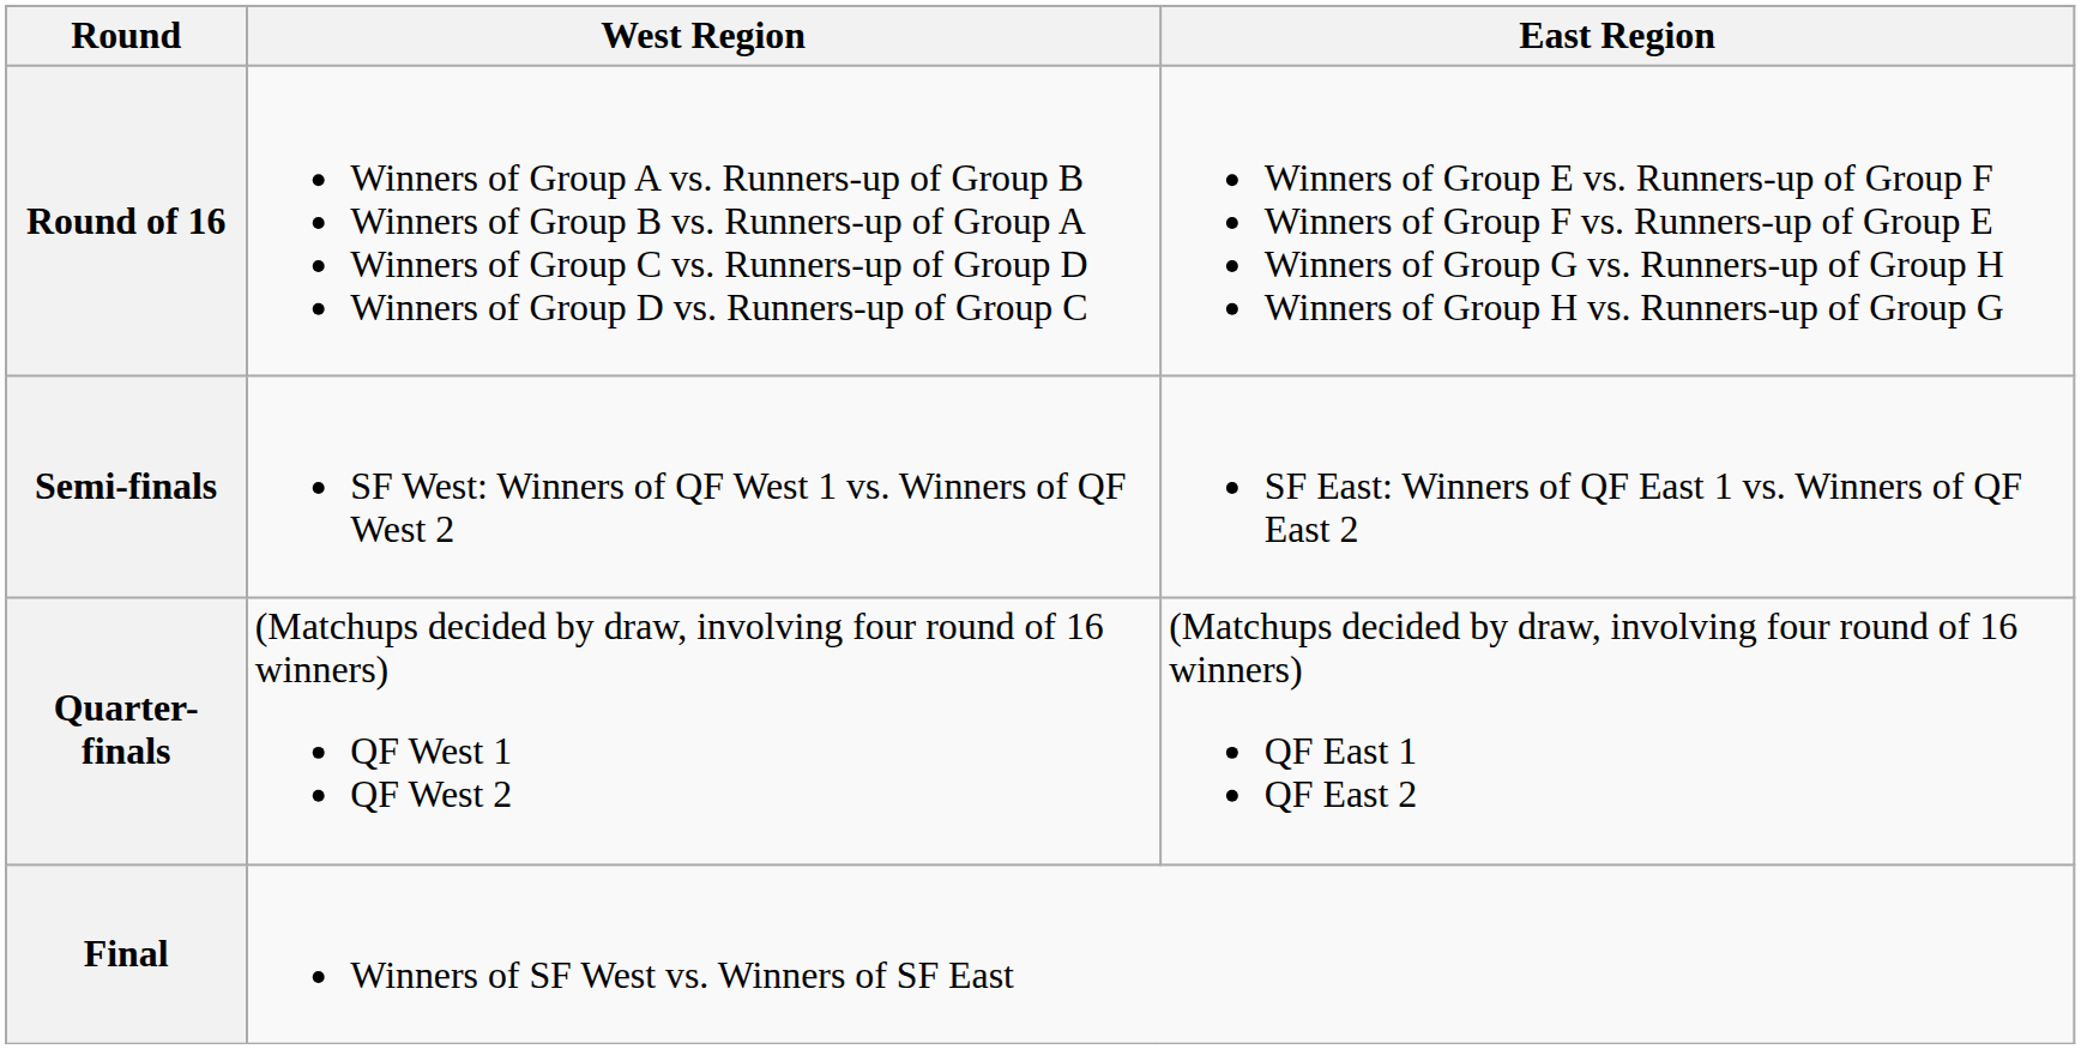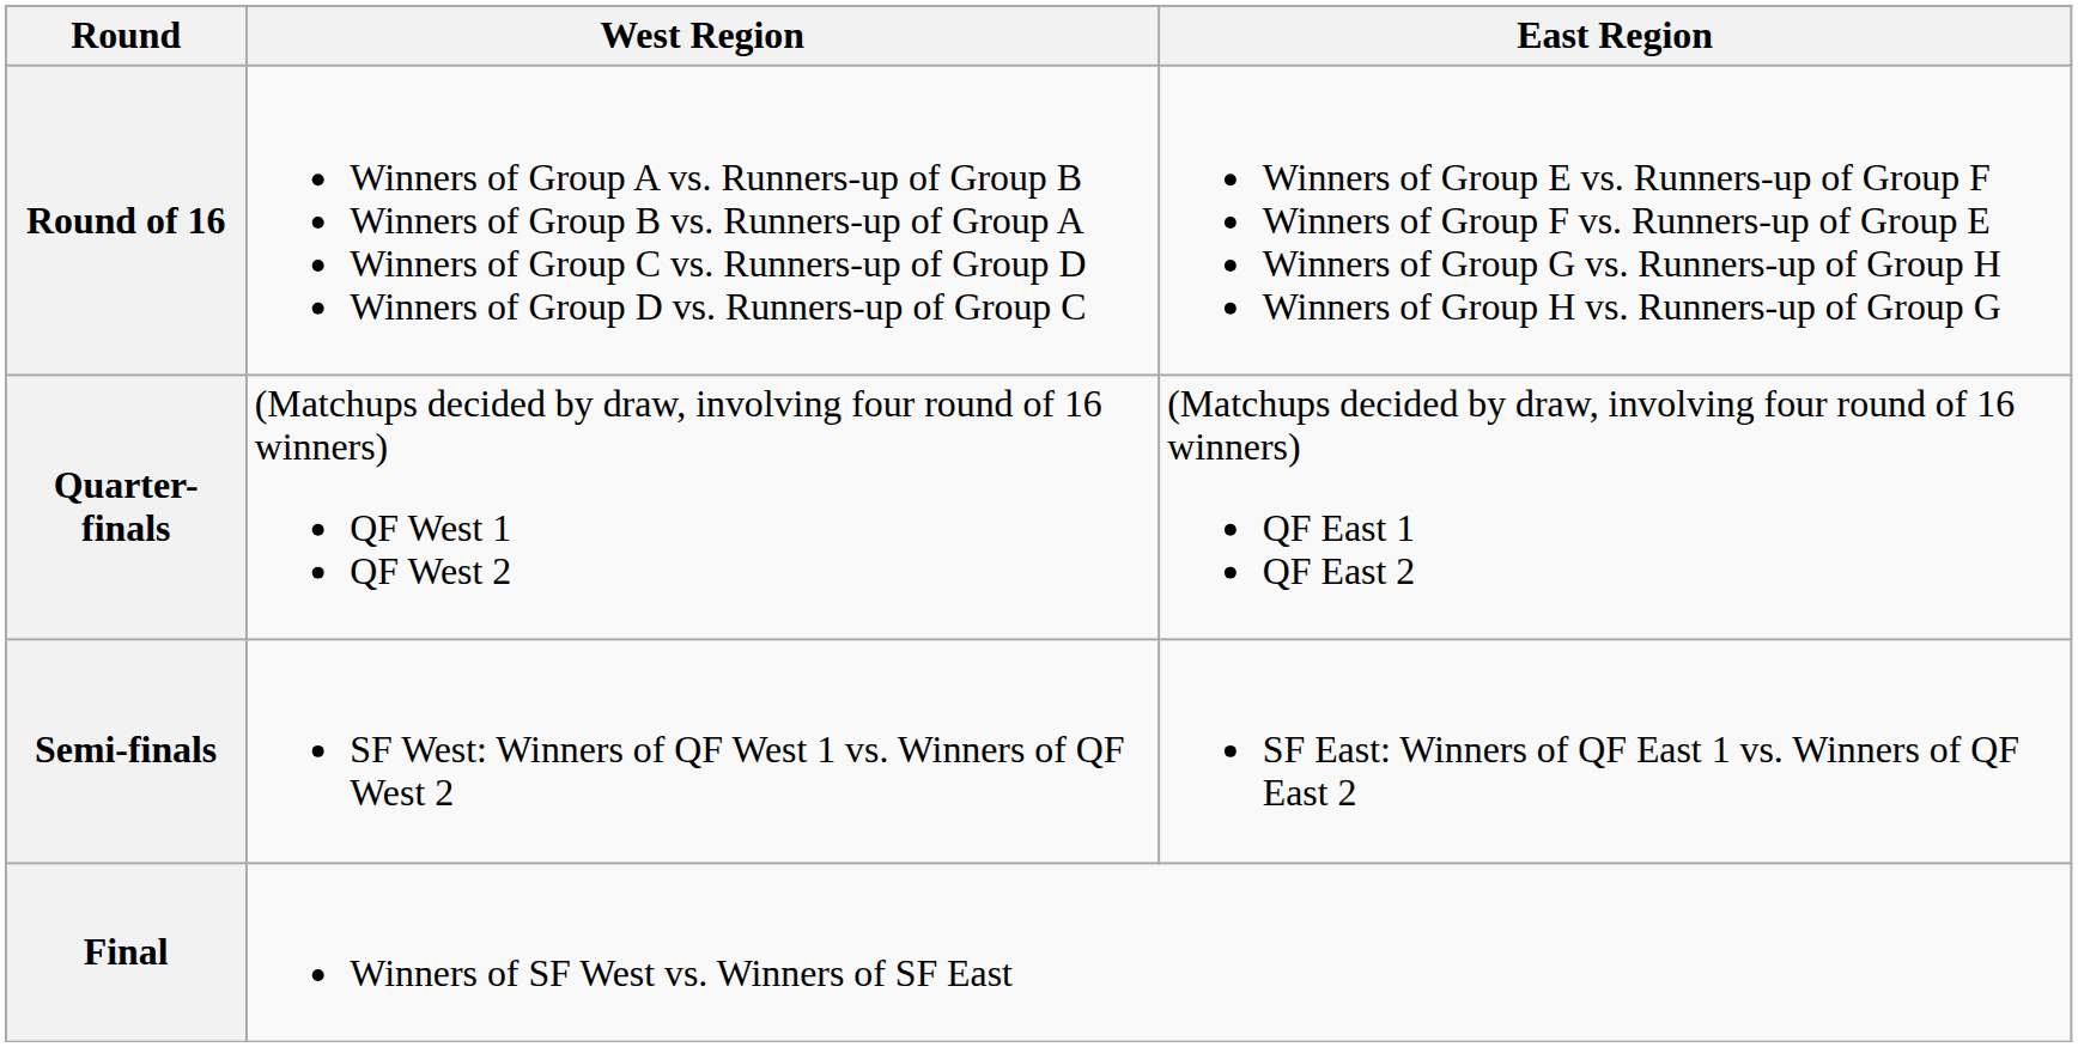 <table class=wikitable>
 <tr>
 <th>Round</th>
 <th>West Region</th>
 <th>East Region</th>
 </tr>
 <tr>
 <th>Round of 16</th>
 <td><br><ul><li>Winners of Group A vs. Runners-up of Group B</li><li>Winners of Group B vs. Runners-up of Group A</li><li>Winners of Group C vs. Runners-up of Group D</li><li>Winners of Group D vs. Runners-up of Group C</li></ul></td>
 <td><br><ul><li>Winners of Group E vs. Runners-up of Group F</li><li>Winners of Group F vs. Runners-up of Group E</li><li>Winners of Group G vs. Runners-up of Group H</li><li>Winners of Group H vs. Runners-up of Group G</li></ul></td>
 </tr>
 <tr>
+<th>Quarter-finals</th>
+<td>(Matchups decided by draw, involving four round of 16 winners)<br><ul><li>QF West 1</li><li>QF West 2</li></ul></td>
+<td>(Matchups decided by draw, involving four round of 16 winners)<br><ul><li>QF East 1</li><li>QF East 2</li></ul></td>
+</tr>
+<tr>
 <th>Semi-finals</th>
 <td><br><ul><li>SF West: Winners of QF West 1 vs. Winners of QF West 2</li></ul></td>
 <td><br><ul><li>SF East: Winners of QF East 1 vs. Winners of QF East 2</li></ul></td>
-</tr>
-<tr>
-<th>Quarter-finals</th>
-<td>(Matchups decided by draw, involving four round of 16 winners)<br><ul><li>QF West 1</li><li>QF West 2</li></ul></td>
-<td>(Matchups decided by draw, involving four round of 16 winners)<br><ul><li>QF East 1</li><li>QF East 2</li></ul></td>
 </tr>
 <tr>
 <th>Final</th>
 <td colspan=2><br><ul><li>Winners of SF West vs. Winners of SF East</li></ul></td>
 </tr>
 </table>
